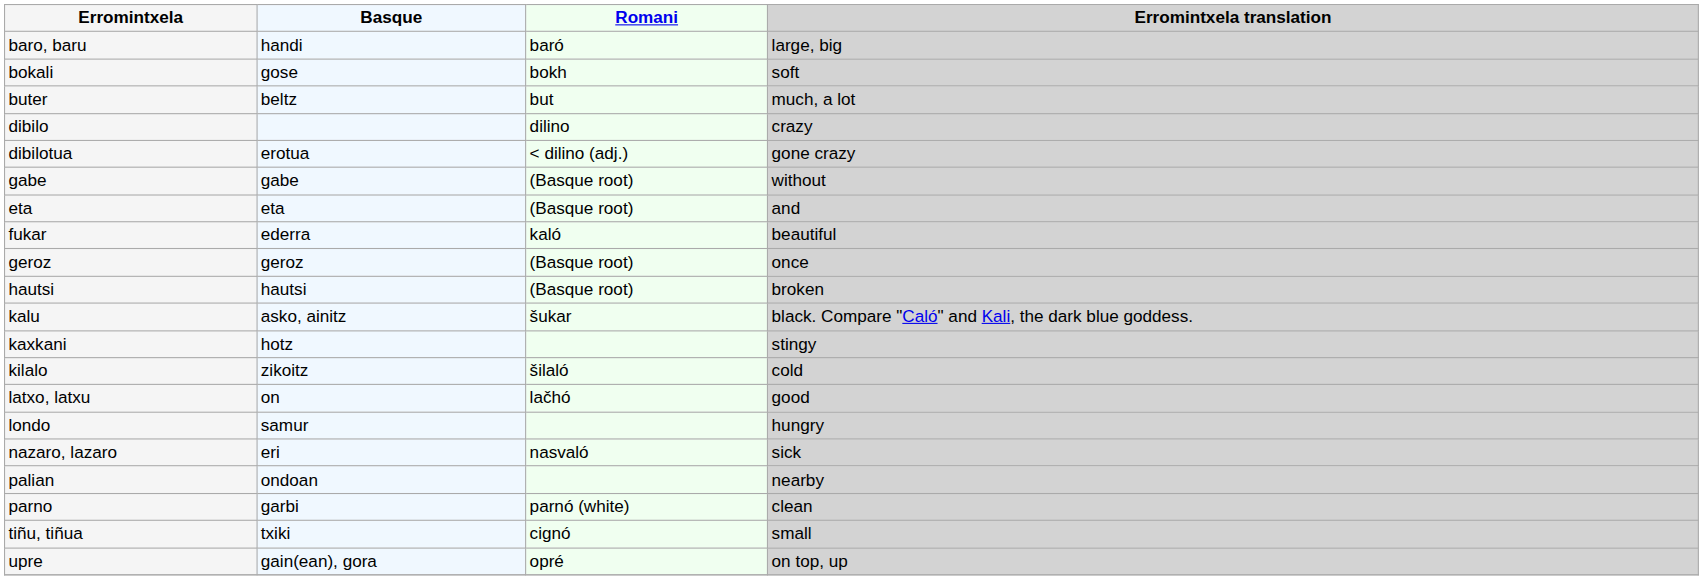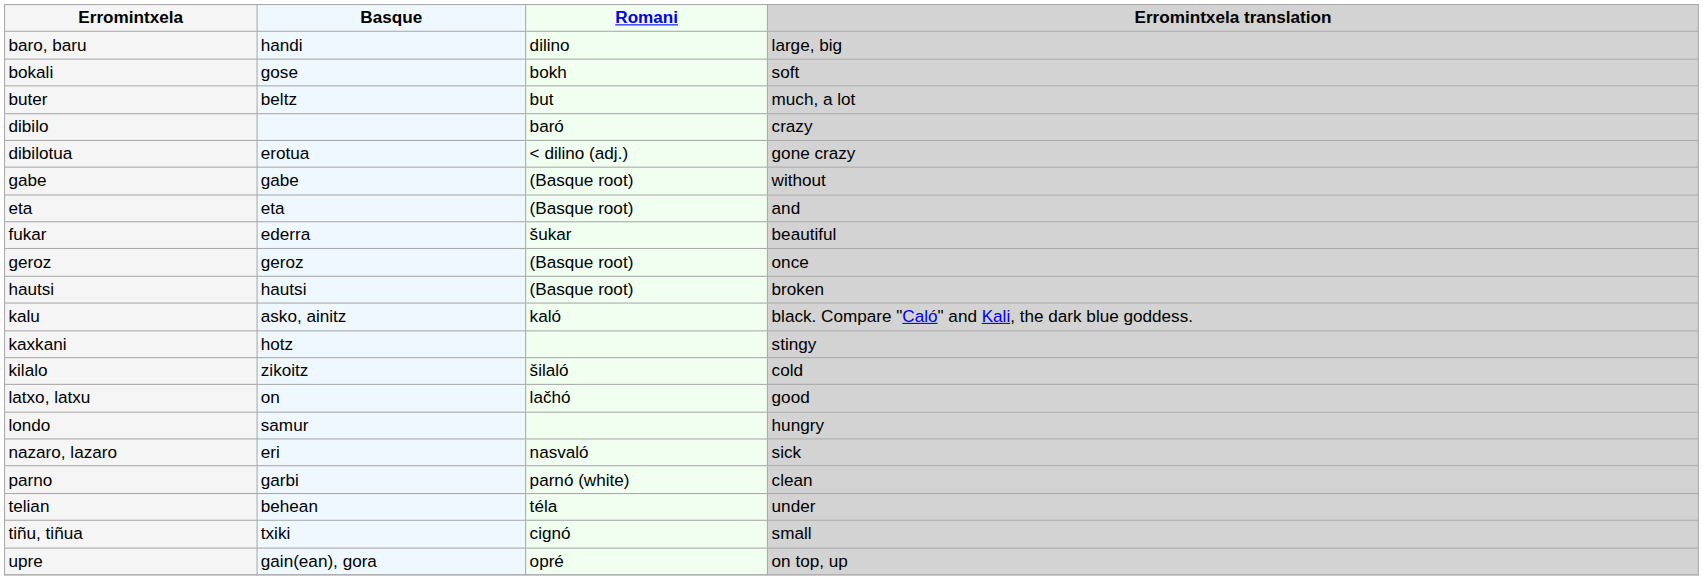 <table class="wikitable" style="width:100%; font-size: 100%">
 <tr>
 <th style="background-color: whitesmoke"><strong>Erromintxela</strong></th>
 <th style="background-color: aliceblue"><strong>Basque</strong></th>
 <th style="background-color: honeydew"><strong><a href='#'>Romani</a></strong></th>
 <th style="background-color: lightgrey"><strong>Erromintxela translation</strong></th>
 </tr>
 <tr>
 <td style="background-color: whitesmoke">baro, baru</td>
 <td style="background-color: aliceblue">handi</td>
-<td style="background-color: honeydew">baró</td>
+<td style="background-color: honeydew">dilino</td>
 <td style="background-color: lightgrey">large, big</td>
 </tr>
 <tr>
 <td style="background-color: whitesmoke">bokali</td>
 <td style="background-color: aliceblue">gose</td>
 <td style="background-color: honeydew">bokh</td>
 <td style="background-color: lightgrey">soft</td>
 </tr>
 <tr>
 <td style="background-color: whitesmoke">buter</td>
 <td style="background-color: aliceblue">beltz</td>
 <td style="background-color: honeydew">but</td>
 <td style="background-color: lightgrey">much, a lot</td>
 </tr>
 <tr>
 <td style="background-color: whitesmoke">dibilo</td>
 <td style="background-color: aliceblue"></td>
-<td style="background-color: honeydew">dilino</td>
+<td style="background-color: honeydew">baró</td>
 <td style="background-color: lightgrey">crazy</td>
 </tr>
 <tr>
 <td style="background-color: whitesmoke">dibilotua</td>
 <td style="background-color: aliceblue">erotua</td>
 <td style="background-color: honeydew">< dilino (adj.)</td>
 <td style="background-color: lightgrey">gone crazy</td>
 </tr>
 <tr>
 <td style="background-color: whitesmoke">gabe</td>
 <td style="background-color: aliceblue">gabe</td>
 <td style="background-color: honeydew">(Basque root)</td>
 <td style="background-color: lightgrey">without</td>
 </tr>
 <tr>
 <td style="background-color: whitesmoke">eta</td>
 <td style="background-color: aliceblue">eta</td>
 <td style="background-color: honeydew">(Basque root)</td>
 <td style="background-color: lightgrey">and</td>
 </tr>
 <tr>
 <td style="background-color: whitesmoke">fukar</td>
 <td style="background-color: aliceblue">ederra</td>
-<td style="background-color: honeydew">kaló</td>
+<td style="background-color: honeydew">šukar</td>
 <td style="background-color: lightgrey">beautiful</td>
 </tr>
 <tr>
 <td style="background-color: whitesmoke">geroz</td>
 <td style="background-color: aliceblue">geroz</td>
 <td style="background-color: honeydew">(Basque root)</td>
 <td style="background-color: lightgrey">once</td>
 </tr>
 <tr>
 <td style="background-color: whitesmoke">hautsi</td>
 <td style="background-color: aliceblue">hautsi</td>
 <td style="background-color: honeydew">(Basque root)</td>
 <td style="background-color: lightgrey">broken</td>
 </tr>
 <tr>
 <td style="background-color: whitesmoke">kalu</td>
 <td style="background-color: aliceblue">asko, ainitz</td>
-<td style="background-color: honeydew">šukar</td>
+<td style="background-color: honeydew">kaló</td>
 <td style="background-color: lightgrey">black. Compare "<a href='#'>Caló</a>" and <a href='#'>Kali</a>, the dark blue goddess.</td>
 </tr>
 <tr>
 <td style="background-color: whitesmoke">kaxkani</td>
 <td style="background-color: aliceblue">hotz</td>
 <td style="background-color: honeydew"></td>
 <td style="background-color: lightgrey">stingy</td>
 </tr>
 <tr>
 <td style="background-color: whitesmoke">kilalo</td>
 <td style="background-color: aliceblue">zikoitz</td>
 <td style="background-color: honeydew">šilaló</td>
 <td style="background-color: lightgrey">cold</td>
 </tr>
 <tr>
 <td style="background-color: whitesmoke">latxo, latxu</td>
 <td style="background-color: aliceblue">on</td>
 <td style="background-color: honeydew">lačhó</td>
 <td style="background-color: lightgrey">good</td>
 </tr>
 <tr>
 <td style="background-color: whitesmoke">londo</td>
 <td style="background-color: aliceblue">samur</td>
 <td style="background-color: honeydew"></td>
 <td style="background-color: lightgrey">hungry</td>
 </tr>
 <tr>
 <td style="background-color: whitesmoke">nazaro, lazaro</td>
 <td style="background-color: aliceblue">eri</td>
 <td style="background-color: honeydew">nasvaló</td>
 <td style="background-color: lightgrey">sick</td>
 </tr>
 <tr>
-<td style="background-color: whitesmoke">palian</td>
-<td style="background-color: aliceblue">ondoan</td>
-<td style="background-color: honeydew"></td>
-<td style="background-color: lightgrey">nearby</td>
-</tr>
-<tr>
 <td style="background-color: whitesmoke">parno</td>
 <td style="background-color: aliceblue">garbi</td>
 <td style="background-color: honeydew">parnó (white)</td>
 <td style="background-color: lightgrey">clean</td>
+</tr>
+<tr>
+<td style="background-color: whitesmoke">telian</td>
+<td style="background-color: aliceblue">behean</td>
+<td style="background-color: honeydew">téla</td>
+<td style="background-color: lightgrey">under</td>
 </tr>
 <tr>
 <td style="background-color: whitesmoke">tiñu, tiñua</td>
 <td style="background-color: aliceblue">txiki</td>
 <td style="background-color: honeydew">cignó</td>
 <td style="background-color: lightgrey">small</td>
 </tr>
 <tr>
 <td style="background-color: whitesmoke">upre</td>
 <td style="background-color: aliceblue">gain(ean), gora</td>
 <td style="background-color: honeydew">opré</td>
 <td style="background-color: lightgrey">on top, up</td>
 </tr>
 <tr>
 </tr>
 </table>
